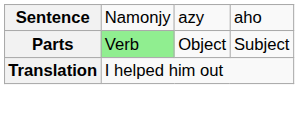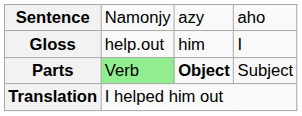 <table class="wikitable">
 <tr>
 <th>Sentence</th>
 <td>Namonjy</td>
 <td>azy</td>
 <td>aho</td>
 </tr>
 <tr>
+<th>Gloss</th>
+<td>help.out</td>
+<td>him</td>
+<td>I</td>
+</tr>
+<tr>
 <th>Parts</th>
 <td style="background: lightgreen;">Verb</td>
-<td>Object</td>
+<td><strong>Object</strong></td>
 <td>Subject</td>
 </tr>
 <tr>
 <th>Translation</th>
 <td colspan="3">I helped him out</td>
 </tr>
 </table>
